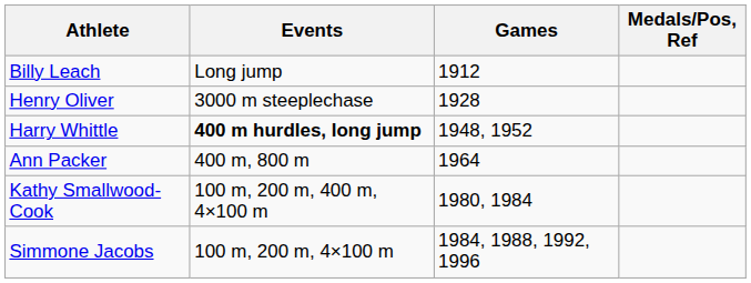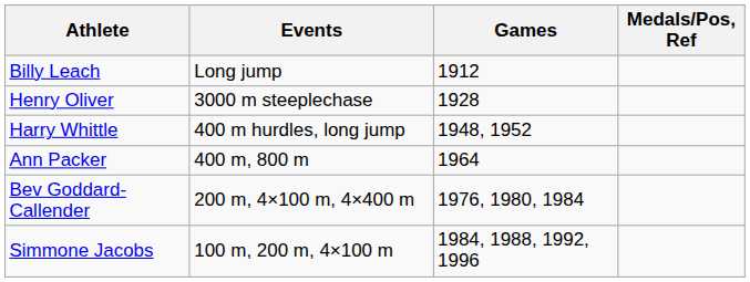 <table class="wikitable">
 <tr>
 <th width=150>Athlete</th>
 <th width=200>Events</th>
 <th width=150>Games</th>
 <th width=100>Medals/Pos, Ref</th>
 </tr>
 <tr>
 <td><a href='#'>Billy Leach</a></td>
 <td>Long jump</td>
 <td>1912</td>
 <td></td>
 </tr>
 <tr>
 <td><a href='#'>Henry Oliver</a></td>
 <td>3000 m steeplechase</td>
 <td>1928</td>
 <td></td>
 </tr>
 <tr>
 <td><a href='#'>Harry Whittle</a></td>
-<td><strong>400 m hurdles, long jump</strong></td>
+<td>400 m hurdles, long jump</td>
 <td>1948, 1952</td>
 <td></td>
 </tr>
 <tr>
 <td><a href='#'>Ann Packer</a></td>
 <td>400 m, 800 m</td>
 <td>1964</td>
 <td></td>
 </tr>
 <tr>
-<td><a href='#'>Kathy Smallwood-Cook</a></td>
-<td>100 m, 200 m, 400 m, 4×100 m</td>
-<td>1980, 1984</td>
+<td><a href='#'>Bev Goddard-Callender</a></td>
+<td>200 m, 4×100 m, 4×400 m</td>
+<td>1976, 1980, 1984</td>
 <td></td>
 </tr>
 <tr>
 <td><a href='#'>Simmone Jacobs</a></td>
 <td>100 m, 200 m, 4×100 m</td>
 <td>1984, 1988, 1992, 1996</td>
 <td></td>
 </tr>
 </table>
